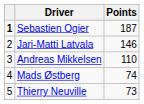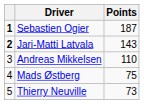 <table class="wikitable" style="font-size: 95%;">
 <tr>
 <th></th>
 <th>Driver</th>
 <th>Points</th>
 </tr>
 <tr>
 <td><strong>1</strong></td>
 <td> <a href='#'>Sebastien Ogier</a></td>
 <td align="right">187</td>
 </tr>
 <tr>
-<td>2</td>
+<td><strong>2</strong></td>
 <td> <a href='#'>Jari-Matti Latvala</a></td>
-<td align="right">146</td>
+<td align="right">143</td>
 </tr>
 <tr>
 <td>3</td>
 <td> <a href='#'>Andreas Mikkelsen</a></td>
 <td align="right">110</td>
 </tr>
 <tr>
 <td>4</td>
 <td> <a href='#'>Mads Østberg</a></td>
-<td align="right">74</td>
+<td align="right">75</td>
 </tr>
 <tr>
 <td>5</td>
 <td> <a href='#'>Thierry Neuville</a></td>
 <td align="right">73</td>
 </tr>
 </table>
